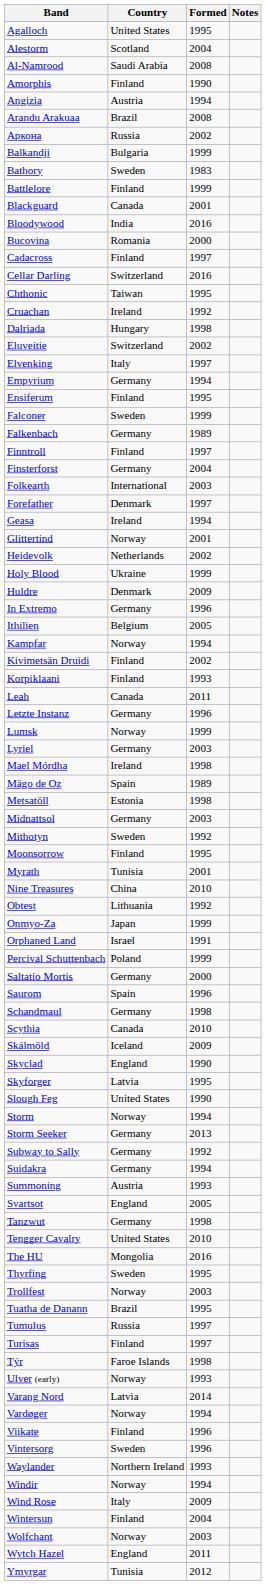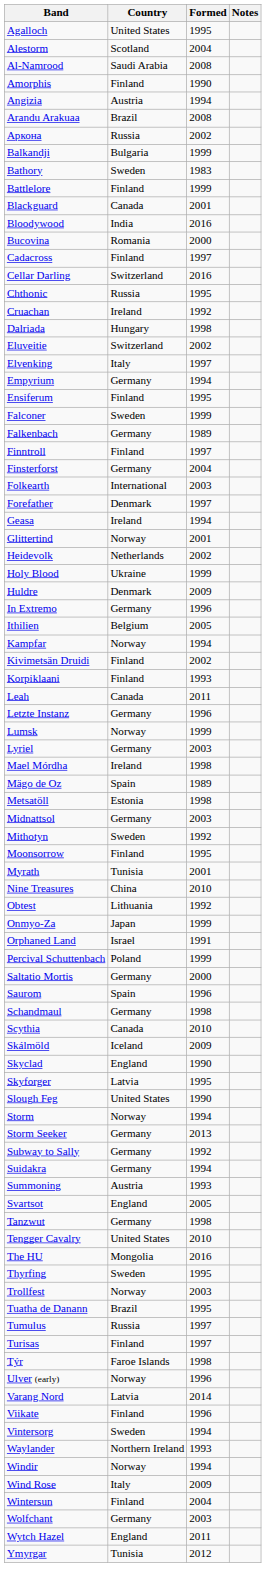 <table class="wikitable sortable" style="font-size: 100%">
 <tr>
 <th>Band</th>
 <th>Country</th>
 <th>Formed</th>
 <th class=unsortable>Notes</th>
 </tr>
 <tr>
 <td><a href='#'>Agalloch</a></td>
 <td>United States</td>
 <td>1995</td>
 <td></td>
 </tr>
 <tr>
 <td><a href='#'>Alestorm</a></td>
 <td>Scotland</td>
 <td>2004</td>
 <td></td>
 </tr>
 <tr>
 <td><a href='#'>Al-Namrood</a></td>
 <td>Saudi Arabia</td>
 <td>2008</td>
 <td></td>
 </tr>
 <tr>
 <td><a href='#'>Amorphis</a></td>
 <td>Finland</td>
 <td>1990</td>
 <td></td>
 </tr>
 <tr>
 <td><a href='#'>Angizia</a></td>
 <td>Austria</td>
 <td>1994</td>
 <td></td>
 </tr>
 <tr>
 <td><a href='#'>Arandu Arakuaa</a></td>
 <td>Brazil</td>
 <td>2008</td>
 <td></td>
 </tr>
 <tr>
 <td><a href='#'>Аркона</a></td>
 <td>Russia</td>
 <td>2002</td>
 <td></td>
 </tr>
 <tr>
 <td><a href='#'>Balkandji</a></td>
 <td>Bulgaria</td>
 <td>1999</td>
 <td></td>
 </tr>
 <tr>
 <td><a href='#'>Bathory</a></td>
 <td>Sweden</td>
 <td>1983</td>
 <td></td>
 </tr>
 <tr>
 <td><a href='#'>Battlelore</a></td>
 <td>Finland</td>
 <td>1999</td>
 <td></td>
 </tr>
 <tr>
 <td><a href='#'>Blackguard</a></td>
 <td>Canada</td>
 <td>2001</td>
 <td></td>
 </tr>
 <tr>
 <td><a href='#'>Bloodywood</a></td>
 <td>India</td>
 <td>2016</td>
 <td></td>
 </tr>
 <tr>
 <td><a href='#'>Bucovina</a></td>
 <td>Romania</td>
 <td>2000</td>
 <td></td>
 </tr>
 <tr>
 <td><a href='#'>Cadacross</a></td>
 <td>Finland</td>
 <td>1997</td>
 <td></td>
 </tr>
 <tr>
 <td><a href='#'>Cellar Darling</a></td>
 <td>Switzerland</td>
 <td>2016</td>
 <td></td>
 </tr>
 <tr>
 <td><a href='#'>Chthonic</a></td>
-<td>Taiwan</td>
+<td>Russia</td>
 <td>1995</td>
 <td></td>
 </tr>
 <tr>
 <td><a href='#'>Cruachan</a></td>
 <td>Ireland</td>
 <td>1992</td>
 <td></td>
 </tr>
 <tr>
 <td><a href='#'>Dalriada</a></td>
 <td>Hungary</td>
 <td>1998</td>
 <td></td>
 </tr>
 <tr>
 <td><a href='#'>Eluveitie</a></td>
 <td>Switzerland</td>
 <td>2002</td>
 <td></td>
 </tr>
 <tr>
 <td><a href='#'>Elvenking</a></td>
 <td>Italy</td>
 <td>1997</td>
 <td></td>
 </tr>
 <tr>
 <td><a href='#'>Empyrium</a></td>
 <td>Germany</td>
 <td>1994</td>
 <td></td>
 </tr>
 <tr>
 <td><a href='#'>Ensiferum</a></td>
 <td>Finland</td>
 <td>1995</td>
 <td></td>
 </tr>
 <tr>
 <td><a href='#'>Falconer</a></td>
 <td>Sweden</td>
 <td>1999</td>
 <td></td>
 </tr>
 <tr>
 <td><a href='#'>Falkenbach</a></td>
 <td>Germany</td>
 <td>1989</td>
 <td></td>
 </tr>
 <tr>
 <td><a href='#'>Finntroll</a></td>
 <td>Finland</td>
 <td>1997</td>
 <td></td>
 </tr>
 <tr>
 <td><a href='#'>Finsterforst</a></td>
 <td>Germany</td>
 <td>2004</td>
 <td></td>
 </tr>
 <tr>
 <td><a href='#'>Folkearth</a></td>
 <td>International</td>
 <td>2003</td>
 <td></td>
 </tr>
 <tr>
 <td><a href='#'>Forefather</a></td>
 <td>Denmark</td>
 <td>1997</td>
 <td></td>
 </tr>
 <tr>
 <td><a href='#'>Geasa</a></td>
 <td>Ireland</td>
 <td>1994</td>
 <td></td>
 </tr>
 <tr>
 <td><a href='#'>Glittertind</a></td>
 <td>Norway</td>
 <td>2001</td>
 <td></td>
 </tr>
 <tr>
 <td><a href='#'>Heidevolk</a></td>
 <td>Netherlands</td>
 <td>2002</td>
 <td></td>
 </tr>
 <tr>
 <td><a href='#'>Holy Blood</a></td>
 <td>Ukraine</td>
 <td>1999</td>
 <td></td>
 </tr>
 <tr>
 <td><a href='#'>Huldre</a></td>
 <td>Denmark</td>
 <td>2009</td>
 <td></td>
 </tr>
 <tr>
 <td><a href='#'>In Extremo</a></td>
 <td>Germany</td>
 <td>1996</td>
 <td></td>
 </tr>
 <tr>
 <td><a href='#'>Ithilien</a></td>
 <td>Belgium</td>
 <td>2005</td>
 <td></td>
 </tr>
 <tr>
 <td><a href='#'>Kampfar</a></td>
 <td>Norway</td>
 <td>1994</td>
 <td></td>
 </tr>
 <tr>
 <td><a href='#'>Kivimetsän Druidi</a></td>
 <td>Finland</td>
 <td>2002</td>
 <td></td>
 </tr>
 <tr>
 <td><a href='#'>Korpiklaani</a></td>
 <td>Finland</td>
 <td>1993</td>
 <td></td>
 </tr>
 <tr>
 <td><a href='#'>Leah</a></td>
 <td>Canada</td>
 <td>2011</td>
 <td></td>
 </tr>
 <tr>
 <td><a href='#'>Letzte Instanz</a></td>
 <td>Germany</td>
 <td>1996</td>
 <td></td>
 </tr>
 <tr>
 <td><a href='#'>Lumsk</a></td>
 <td>Norway</td>
 <td>1999</td>
 <td></td>
 </tr>
 <tr>
 <td><a href='#'>Lyriel</a></td>
 <td>Germany</td>
 <td>2003</td>
 <td></td>
 </tr>
 <tr>
 <td><a href='#'>Mael Mórdha</a></td>
 <td>Ireland</td>
 <td>1998</td>
 <td></td>
 </tr>
 <tr>
 <td><a href='#'>Mägo de Oz</a></td>
 <td>Spain</td>
 <td>1989</td>
 <td></td>
 </tr>
 <tr>
 <td><a href='#'>Metsatöll</a></td>
 <td>Estonia</td>
 <td>1998</td>
 <td></td>
 </tr>
 <tr>
 <td><a href='#'>Midnattsol</a></td>
 <td>Germany</td>
 <td>2003</td>
 <td></td>
 </tr>
 <tr>
 <td><a href='#'>Mithotyn</a></td>
 <td>Sweden</td>
 <td>1992</td>
 <td></td>
 </tr>
 <tr>
 <td><a href='#'>Moonsorrow</a></td>
 <td>Finland</td>
 <td>1995</td>
 <td></td>
 </tr>
 <tr>
 <td><a href='#'>Myrath</a></td>
 <td>Tunisia</td>
 <td>2001</td>
 <td></td>
 </tr>
 <tr>
 <td><a href='#'>Nine Treasures</a></td>
 <td>China</td>
 <td>2010</td>
 <td></td>
 </tr>
 <tr>
 <td><a href='#'>Obtest</a></td>
 <td>Lithuania</td>
 <td>1992</td>
 <td></td>
 </tr>
 <tr>
 <td><a href='#'>Onmyo-Za</a></td>
 <td>Japan</td>
 <td>1999</td>
 <td></td>
 </tr>
 <tr>
 <td><a href='#'>Orphaned Land</a></td>
 <td>Israel</td>
 <td>1991</td>
 <td></td>
 </tr>
 <tr>
 <td><a href='#'>Percival Schuttenbach</a></td>
 <td>Poland</td>
 <td>1999</td>
 <td></td>
 </tr>
 <tr>
 <td><a href='#'>Saltatio Mortis</a></td>
 <td>Germany</td>
 <td>2000</td>
 <td></td>
 </tr>
 <tr>
 <td><a href='#'>Saurom</a></td>
 <td>Spain</td>
 <td>1996</td>
 <td></td>
 </tr>
 <tr>
 <td><a href='#'>Schandmaul</a></td>
 <td>Germany</td>
 <td>1998</td>
 <td></td>
 </tr>
 <tr>
 <td><a href='#'>Scythia</a></td>
 <td>Canada</td>
 <td>2010</td>
 <td></td>
 </tr>
 <tr>
 <td><a href='#'>Skálmöld</a></td>
 <td>Iceland</td>
 <td>2009</td>
 <td></td>
 </tr>
 <tr>
 <td><a href='#'>Skyclad</a></td>
 <td>England</td>
 <td>1990</td>
 <td></td>
 </tr>
 <tr>
 <td><a href='#'>Skyforger</a></td>
 <td>Latvia</td>
 <td>1995</td>
 <td></td>
 </tr>
 <tr>
 <td><a href='#'>Slough Feg</a></td>
 <td>United States</td>
 <td>1990</td>
 <td></td>
 </tr>
 <tr>
 <td><a href='#'>Storm</a></td>
 <td>Norway</td>
 <td>1994</td>
 <td></td>
 </tr>
 <tr>
 <td><a href='#'>Storm Seeker</a></td>
 <td>Germany</td>
 <td>2013</td>
 <td></td>
 </tr>
 <tr>
 <td><a href='#'>Subway to Sally</a></td>
 <td>Germany</td>
 <td>1992</td>
 <td></td>
 </tr>
 <tr>
 <td><a href='#'>Suidakra</a></td>
 <td>Germany</td>
 <td>1994</td>
 <td></td>
 </tr>
 <tr>
 <td><a href='#'>Summoning</a></td>
 <td>Austria</td>
 <td>1993</td>
 <td></td>
 </tr>
 <tr>
 <td><a href='#'>Svartsot</a></td>
 <td>England</td>
 <td>2005</td>
 <td></td>
 </tr>
 <tr>
 <td><a href='#'>Tanzwut</a></td>
 <td>Germany</td>
 <td>1998</td>
 <td></td>
 </tr>
 <tr>
 <td><a href='#'>Tengger Cavalry</a></td>
 <td>United States</td>
 <td>2010</td>
 <td></td>
 </tr>
 <tr>
 <td><a href='#'>The HU</a></td>
 <td>Mongolia</td>
 <td>2016</td>
 <td></td>
 </tr>
 <tr>
 <td><a href='#'>Thyrfing</a></td>
 <td>Sweden</td>
 <td>1995</td>
 <td></td>
 </tr>
 <tr>
 <td><a href='#'>Trollfest</a></td>
 <td>Norway</td>
 <td>2003</td>
 <td></td>
 </tr>
 <tr>
 <td><a href='#'>Tuatha de Danann</a></td>
 <td>Brazil</td>
 <td>1995</td>
 <td></td>
 </tr>
 <tr>
 <td><a href='#'>Tumulus</a></td>
 <td>Russia</td>
 <td>1997</td>
 <td></td>
 </tr>
 <tr>
 <td><a href='#'>Turisas</a></td>
 <td>Finland</td>
 <td>1997</td>
 <td></td>
 </tr>
 <tr>
 <td><a href='#'>Týr</a></td>
 <td>Faroe Islands</td>
 <td>1998</td>
 <td></td>
 </tr>
 <tr>
 <td><a href='#'>Ulver</a> <small>(early)</small></td>
 <td>Norway</td>
-<td>1993</td>
+<td>1996</td>
 <td></td>
 </tr>
 <tr>
 <td><a href='#'>Varang Nord</a></td>
 <td>Latvia</td>
 <td>2014</td>
-<td></td>
-</tr>
-<tr>
-<td><a href='#'>Vardøger</a></td>
-<td>Norway</td>
-<td>1994</td>
 <td></td>
 </tr>
 <tr>
 <td><a href='#'>Viikate</a></td>
 <td>Finland</td>
 <td>1996</td>
 <td></td>
 </tr>
 <tr>
 <td><a href='#'>Vintersorg</a></td>
 <td>Sweden</td>
-<td>1996</td>
+<td>1994</td>
 <td></td>
 </tr>
 <tr>
 <td><a href='#'>Waylander</a></td>
 <td>Northern Ireland</td>
 <td>1993</td>
 <td></td>
 </tr>
 <tr>
 <td><a href='#'>Windir</a></td>
 <td>Norway</td>
 <td>1994</td>
 <td></td>
 </tr>
 <tr>
 <td><a href='#'>Wind Rose</a></td>
 <td>Italy</td>
 <td>2009</td>
 <td></td>
 </tr>
 <tr>
 <td><a href='#'>Wintersun</a></td>
 <td>Finland</td>
 <td>2004</td>
 <td></td>
 </tr>
 <tr>
 <td><a href='#'>Wolfchant</a></td>
-<td>Norway</td>
+<td>Germany</td>
 <td>2003</td>
 <td></td>
 </tr>
 <tr>
 <td><a href='#'>Wytch Hazel</a></td>
 <td>England</td>
 <td>2011</td>
 <td></td>
 </tr>
 <tr>
 <td><a href='#'>Ymyrgar</a></td>
 <td>Tunisia</td>
 <td>2012</td>
 <td></td>
 </tr>
 </table>
